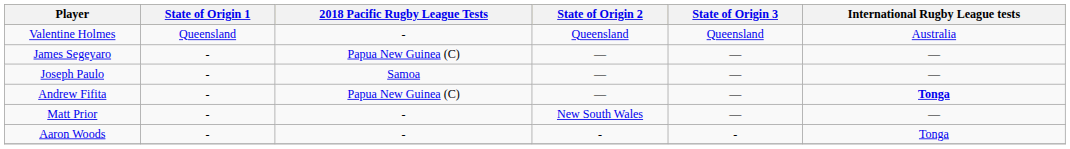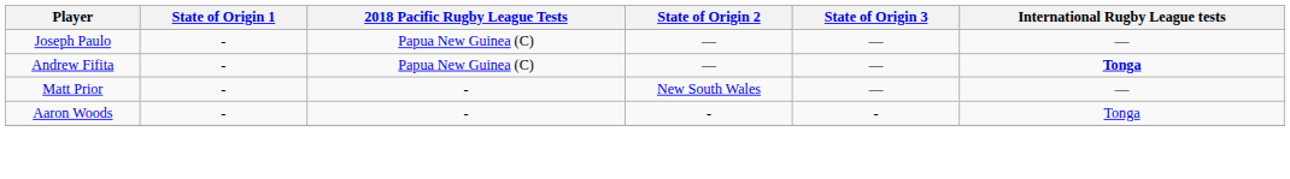 <table class="wikitable"  style="text-align:center; width:100%; font-size:90%;">
 <tr style="background:#bdb76b;">
 <th>Player</th>
 <th><a href='#'>State of Origin 1</a></th>
 <th><a href='#'>2018 Pacific Rugby League Tests</a></th>
 <th><a href='#'>State of Origin 2</a></th>
 <th><a href='#'>State of Origin 3</a></th>
 <th>International Rugby League tests</th>
 </tr>
 <tr>
-<td><a href='#'>Valentine Holmes</a></td>
-<td><a href='#'>Queensland</a></td>
-<td>-</td>
-<td><a href='#'>Queensland</a></td>
-<td><a href='#'>Queensland</a></td>
-<td><a href='#'>Australia</a></td>
-</tr>
-<tr>
-<td><a href='#'>James Segeyaro</a></td>
+<td><a href='#'>Joseph Paulo</a></td>
 <td>-</td>
 <td><a href='#'>Papua New Guinea</a> (C)</td>
-<td>—</td>
-<td>—</td>
-<td>—</td>
-</tr>
-<tr>
-<td><a href='#'>Joseph Paulo</a></td>
-<td>-</td>
-<td><a href='#'>Samoa</a></td>
 <td>—</td>
 <td>—</td>
 <td>—</td>
 </tr>
 <tr>
 <td><a href='#'>Andrew Fifita</a></td>
 <td>-</td>
 <td><a href='#'>Papua New Guinea</a> (C)</td>
 <td>—</td>
 <td>—</td>
 <td><strong><a href='#'>Tonga</a></strong></td>
 </tr>
 <tr>
 <td><a href='#'>Matt Prior</a></td>
 <td>-</td>
 <td>-</td>
 <td><a href='#'>New South Wales</a></td>
 <td>—</td>
 <td>—</td>
 </tr>
 <tr>
 <td><a href='#'>Aaron Woods</a></td>
 <td>-</td>
 <td>-</td>
 <td>-</td>
 <td>-</td>
 <td><a href='#'>Tonga</a></td>
 </tr>
 <tr>
 </tr>
 </table>
